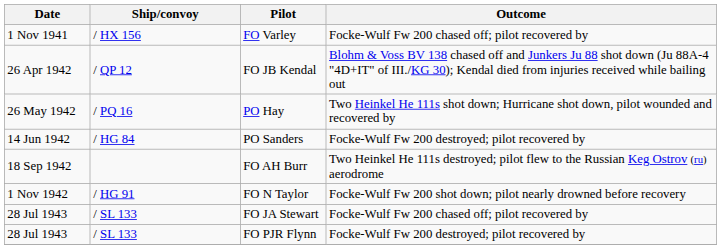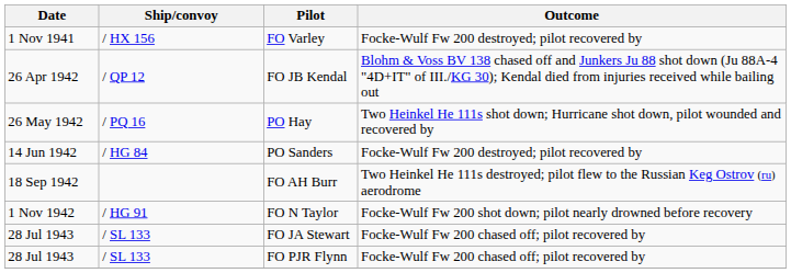 <table class="wikitable">
 <tr>
 <th width="100px">Date</th>
 <th width="180px">Ship/convoy</th>
 <th width="100px">Pilot</th>
 <th width="480px">Outcome</th>
 </tr>
 <tr>
 <td>1 Nov 1941</td>
 <td> / <a href='#'>HX 156</a></td>
 <td><a href='#'>FO</a> Varley</td>
-<td>Focke-Wulf Fw 200 chased off; pilot recovered by </td>
+<td>Focke-Wulf Fw 200 destroyed; pilot recovered by </td>
 </tr>
 <tr>
 <td>26 Apr 1942</td>
 <td> / <a href='#'>QP 12</a></td>
 <td>FO JB Kendal</td>
 <td><a href='#'>Blohm & Voss BV 138</a> chased off and <a href='#'>Junkers Ju 88</a> shot down (Ju 88A-4 "4D+IT" of III./<a href='#'>KG 30</a>); Kendal died from injuries received while bailing out</td>
 </tr>
 <tr>
 <td>26 May 1942</td>
 <td> / <a href='#'>PQ 16</a></td>
 <td><a href='#'>PO</a> Hay</td>
 <td>Two <a href='#'>Heinkel He 111s</a> shot down; Hurricane shot down, pilot wounded and recovered by </td>
 </tr>
 <tr>
 <td>14 Jun 1942</td>
 <td> / <a href='#'>HG 84</a></td>
 <td>PO Sanders</td>
 <td>Focke-Wulf Fw 200 destroyed; pilot recovered by </td>
 </tr>
 <tr>
 <td>18 Sep 1942</td>
 <td></td>
 <td>FO AH Burr</td>
 <td>Two Heinkel He 111s destroyed; pilot flew to the Russian <a href='#'>Keg Ostrov</a> <small>(<a href='#'>ru</a>)</small> aerodrome</td>
 </tr>
 <tr>
 <td>1 Nov 1942</td>
 <td> / <a href='#'>HG 91</a></td>
 <td>FO N Taylor</td>
 <td>Focke-Wulf Fw 200 shot down; pilot nearly drowned before recovery</td>
 </tr>
 <tr>
 <td>28 Jul 1943</td>
 <td> / <a href='#'>SL 133</a></td>
 <td>FO JA Stewart</td>
 <td>Focke-Wulf Fw 200 chased off; pilot recovered by </td>
 </tr>
 <tr>
 <td>28 Jul 1943</td>
 <td> / <a href='#'>SL 133</a></td>
 <td>FO PJR Flynn</td>
-<td>Focke-Wulf Fw 200 destroyed; pilot recovered by </td>
+<td>Focke-Wulf Fw 200 chased off; pilot recovered by </td>
 </tr>
 <tr>
 </tr>
 </table>
